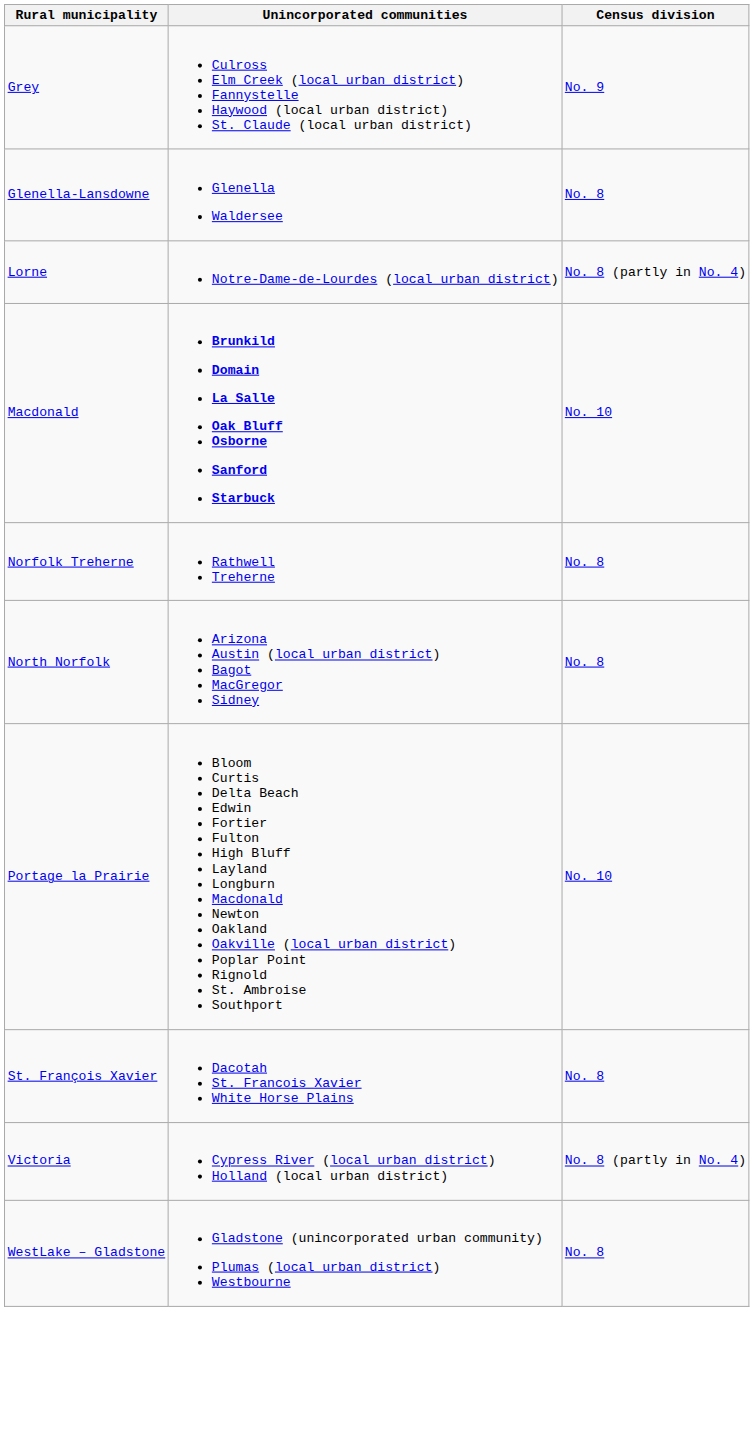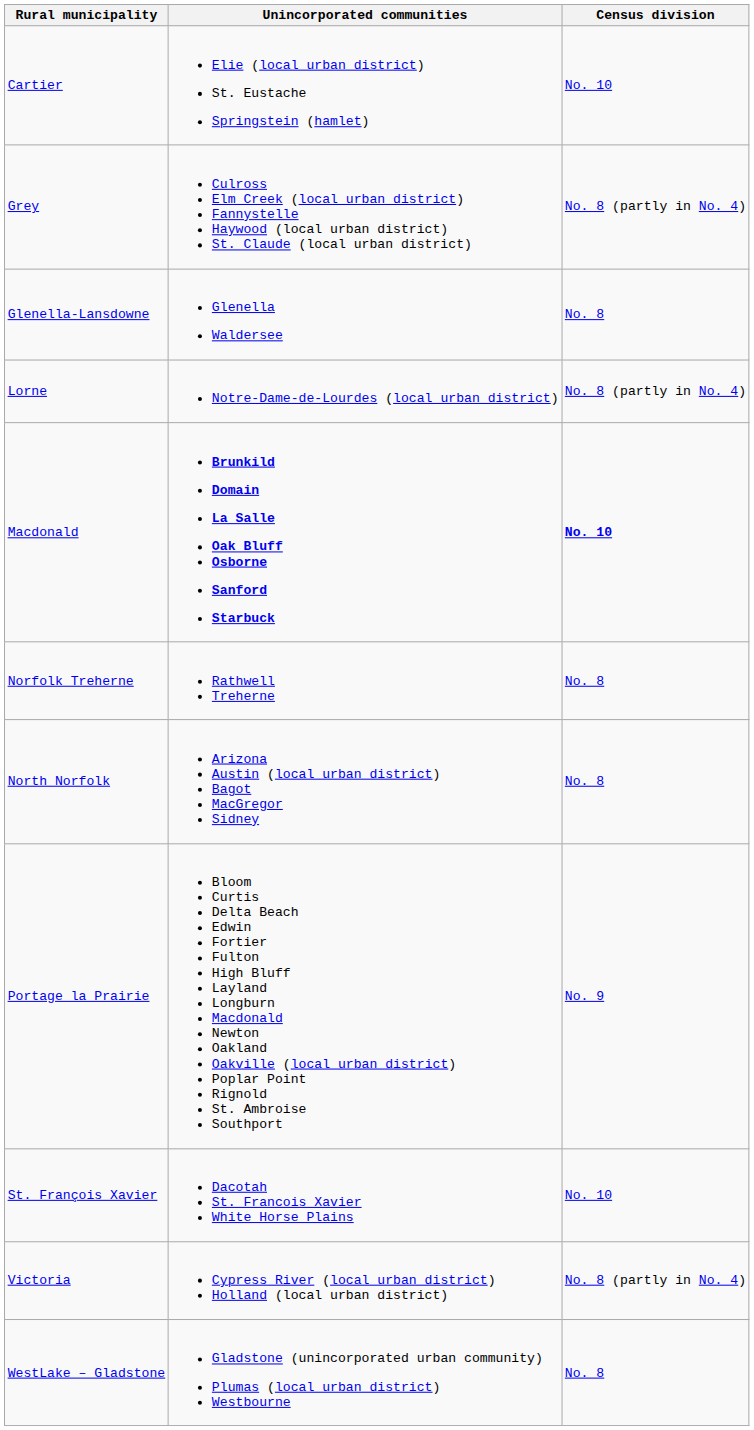 <table class="wikitable">
 <tr>
 <th>Rural municipality</th>
 <th>Unincorporated communities</th>
 <th>Census division</th>
 </tr>
 <tr>
+<td><a href='#'>Cartier</a></td>
+<td><br><ul><li><a href='#'>Elie</a> (<a href='#'>local urban district</a>)</li></ul><ul><li>St. Eustache</li></ul><ul><li><a href='#'>Springstein</a> (<a href='#'>hamlet</a>)</li></ul></td>
+<td><a href='#'>No. 10</a></td>
+</tr>
+<tr>
 <td><a href='#'>Grey</a></td>
 <td><br><ul><li><a href='#'>Culross</a></li><li><a href='#'>Elm Creek</a> (<a href='#'>local urban district</a>)</li><li><a href='#'>Fannystelle</a></li><li><a href='#'>Haywood</a> (local urban district)</li><li><a href='#'>St. Claude</a> (local urban district)</li></ul></td>
-<td><a href='#'>No. 9</a></td>
+<td><a href='#'>No. 8</a> (partly in <a href='#'>No. 4</a>)</td>
 </tr>
 <tr>
 <td><a href='#'>Glenella-Lansdowne</a></td>
 <td><br><ul><li><a href='#'>Glenella</a></li></ul><ul><li><a href='#'>Waldersee</a></li></ul></td>
 <td><a href='#'>No. 8</a></td>
 </tr>
 <tr>
 <td><a href='#'>Lorne</a></td>
 <td><br><ul><li><a href='#'>Notre-Dame-de-Lourdes</a> (<a href='#'>local urban district</a>)</li></ul></td>
 <td><a href='#'>No. 8</a> (partly in <a href='#'>No. 4</a>)</td>
 </tr>
 <tr>
 <td><a href='#'>Macdonald</a></td>
 <td><strong><br><ul><li><a href='#'>Brunkild</a></li></ul><ul><li><a href='#'>Domain</a></li></ul><ul><li><a href='#'>La Salle</a></li></ul><ul><li><a href='#'>Oak Bluff</a></li><li><a href='#'>Osborne</a></li></ul><ul><li><a href='#'>Sanford</a></li></ul><ul><li><a href='#'>Starbuck</a></li></ul></strong></td>
-<td><a href='#'>No. 10</a></td>
+<td><strong><a href='#'>No. 10</a></strong></td>
 </tr>
 <tr>
 <td><a href='#'>Norfolk Treherne</a></td>
 <td><br><ul><li><a href='#'>Rathwell</a></li><li><a href='#'>Treherne</a></li></ul></td>
 <td><a href='#'>No. 8</a></td>
 </tr>
 <tr>
 <td><a href='#'>North Norfolk</a></td>
 <td><br><ul><li><a href='#'>Arizona</a></li><li><a href='#'>Austin</a> (<a href='#'>local urban district</a>)</li><li><a href='#'>Bagot</a></li><li><a href='#'>MacGregor</a></li><li><a href='#'>Sidney</a></li></ul></td>
 <td><a href='#'>No. 8</a></td>
 </tr>
 <tr>
 <td><a href='#'>Portage la Prairie</a></td>
 <td><br><ul><li>Bloom</li><li>Curtis</li><li>Delta Beach</li><li>Edwin</li><li>Fortier</li><li>Fulton</li><li>High Bluff</li><li>Layland</li><li>Longburn</li><li><a href='#'>Macdonald</a></li><li>Newton</li><li>Oakland</li><li><a href='#'>Oakville</a> (<a href='#'>local urban district</a>)</li><li>Poplar Point</li><li>Rignold</li><li>St. Ambroise</li><li>Southport</li></ul></td>
-<td><a href='#'>No. 10</a></td>
+<td><a href='#'>No. 9</a></td>
 </tr>
 <tr>
 <td><a href='#'>St. François Xavier</a></td>
 <td><br><ul><li><a href='#'>Dacotah</a></li><li><a href='#'>St. Francois Xavier</a></li><li><a href='#'>White Horse Plains</a></li></ul></td>
-<td><a href='#'>No. 8</a></td>
+<td><a href='#'>No. 10</a></td>
 </tr>
 <tr>
 <td><a href='#'>Victoria</a></td>
 <td><br><ul><li><a href='#'>Cypress River</a> (<a href='#'>local urban district</a>)</li><li><a href='#'>Holland</a> (local urban district)</li></ul></td>
 <td><a href='#'>No. 8</a> (partly in <a href='#'>No. 4</a>)</td>
 </tr>
 <tr>
 <td><a href='#'>WestLake – Gladstone</a></td>
 <td><br><ul><li><a href='#'>Gladstone</a> (unincorporated urban community)</li></ul><ul><li><a href='#'>Plumas</a> (<a href='#'>local urban district</a>)</li><li><a href='#'>Westbourne</a></li></ul></td>
 <td><a href='#'>No. 8</a></td>
 </tr>
 </table>
